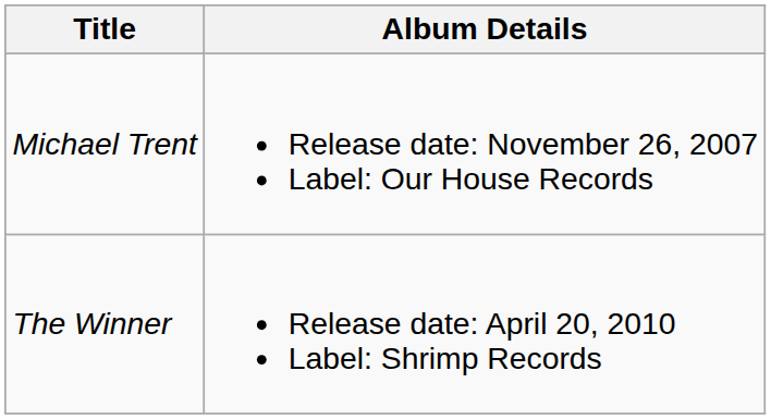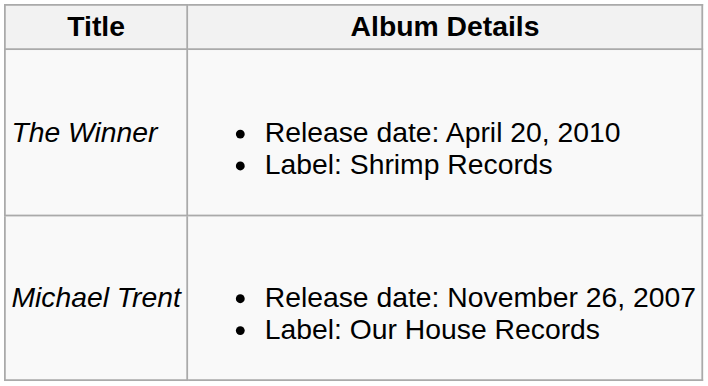 <table class="wikitable">
 <tr>
 <th>Title</th>
 <th>Album Details</th>
 </tr>
 <tr>
+<td><em>The Winner</em></td>
+<td><br><ul><li>Release date: April 20, 2010</li><li>Label: Shrimp Records</li></ul></td>
+</tr>
+<tr>
 <td><em>Michael Trent</em></td>
 <td><br><ul><li>Release date: November 26, 2007</li><li>Label: Our House Records</li></ul></td>
 </tr>
-<tr>
-<td><em>The Winner</em></td>
-<td><br><ul><li>Release date: April 20, 2010</li><li>Label: Shrimp Records</li></ul></td>
-</tr>
 </table>
